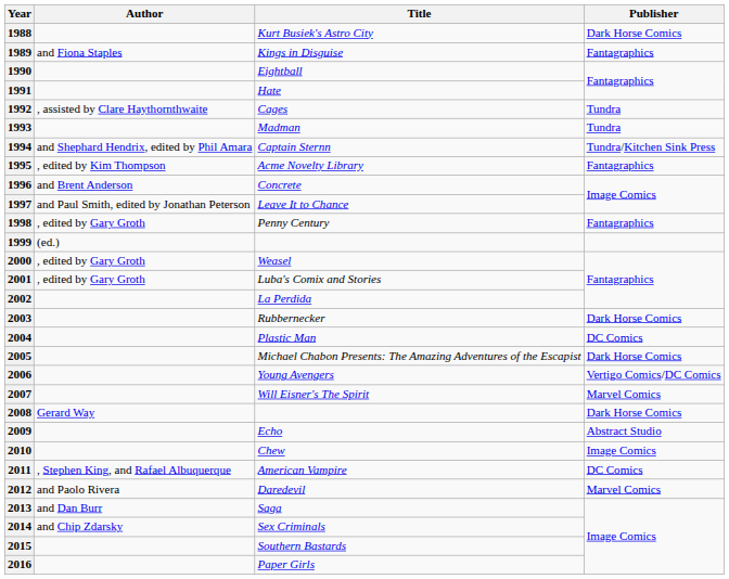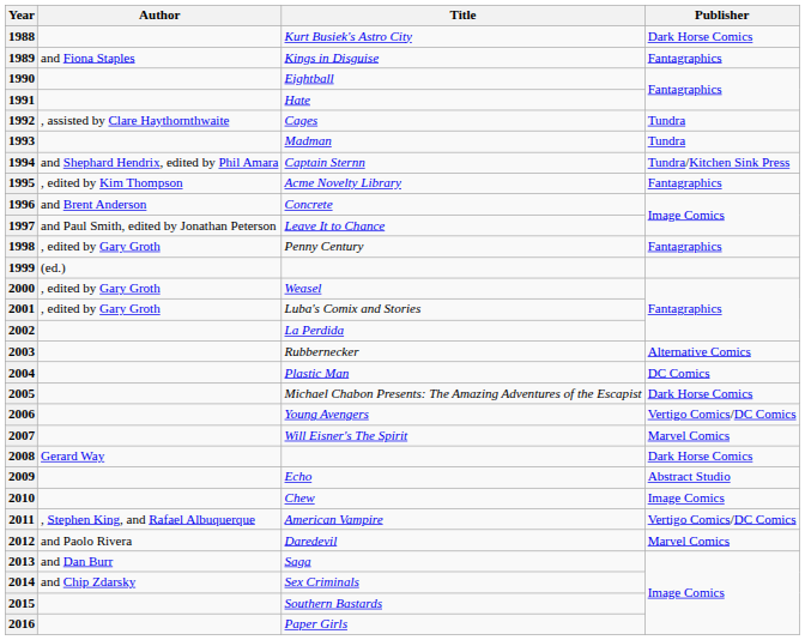 <table class="wikitable sortable mw-collapsible">
 <tr>
 <th>Year</th>
 <th>Author</th>
 <th>Title</th>
 <th>Publisher</th>
 </tr>
 <tr>
 <th>1988</th>
 <td></td>
 <td><em><a href='#'>Kurt Busiek's Astro City</a></em></td>
 <td><a href='#'>Dark Horse Comics</a></td>
 </tr>
 <tr>
 <th>1989</th>
 <td> and <a href='#'>Fiona Staples</a></td>
 <td><em><a href='#'>Kings in Disguise</a></em></td>
 <td><a href='#'>Fantagraphics</a></td>
 </tr>
 <tr>
 <th>1990</th>
 <td></td>
 <td><em><a href='#'>Eightball</a></em></td>
 <td rowspan="2"><a href='#'>Fantagraphics</a></td>
 </tr>
 <tr>
 <th>1991</th>
 <td></td>
 <td><em><a href='#'>Hate</a></em></td>
 </tr>
 <tr>
 <th>1992</th>
 <td>, assisted by <a href='#'>Clare Haythornthwaite</a></td>
 <td><em><a href='#'>Cages</a></em></td>
 <td><a href='#'>Tundra</a></td>
 </tr>
 <tr>
 <th>1993</th>
 <td></td>
 <td><em><a href='#'>Madman</a></em></td>
 <td><a href='#'>Tundra</a></td>
 </tr>
 <tr>
 <th>1994</th>
 <td> and <a href='#'>Shephard Hendrix</a>, edited by <a href='#'>Phil Amara</a></td>
 <td><em><a href='#'>Captain Sternn</a></em></td>
 <td><a href='#'>Tundra</a>/<a href='#'>Kitchen Sink Press</a></td>
 </tr>
 <tr>
 <th>1995</th>
 <td>, edited by <a href='#'>Kim Thompson</a></td>
 <td><em><a href='#'>Acme Novelty Library</a></em></td>
 <td><a href='#'>Fantagraphics</a></td>
 </tr>
 <tr>
 <th>1996</th>
 <td> and <a href='#'>Brent Anderson</a></td>
 <td><em><a href='#'>Concrete</a></em></td>
 <td rowspan="2"><a href='#'>Image Comics</a></td>
 </tr>
 <tr>
 <th>1997</th>
 <td> and Paul Smith, edited by Jonathan Peterson</td>
 <td><em><a href='#'>Leave It to Chance</a></em></td>
 </tr>
 <tr>
 <th>1998</th>
 <td>, edited by <a href='#'>Gary Groth</a></td>
 <td><em>Penny Century</em></td>
 <td><a href='#'>Fantagraphics</a></td>
 </tr>
 <tr>
 <th>1999</th>
 <td> (ed.)</td>
 <td><em></em></td>
 <td></td>
 </tr>
 <tr>
 <th>2000</th>
 <td>, edited by <a href='#'>Gary Groth</a></td>
 <td><em><a href='#'>Weasel</a></em></td>
 <td rowspan="3"><a href='#'>Fantagraphics</a></td>
 </tr>
 <tr>
 <th>2001</th>
 <td>, edited by <a href='#'>Gary Groth</a></td>
 <td><em>Luba's Comix and Stories</em></td>
 </tr>
 <tr>
 <th>2002</th>
 <td></td>
 <td><em><a href='#'>La Perdida</a></em></td>
 </tr>
 <tr>
 <th>2003</th>
 <td></td>
 <td><em>Rubbernecker</em></td>
-<td><a href='#'>Dark Horse Comics</a></td>
+<td><a href='#'>Alternative Comics</a></td>
 </tr>
 <tr>
 <th>2004</th>
 <td></td>
 <td><em><a href='#'>Plastic Man</a></em></td>
 <td><a href='#'>DC Comics</a></td>
 </tr>
 <tr>
 <th>2005</th>
 <td></td>
 <td><em>Michael Chabon Presents: The Amazing Adventures of the Escapist</em></td>
 <td><a href='#'>Dark Horse Comics</a></td>
 </tr>
 <tr>
 <th>2006</th>
 <td></td>
 <td><em><a href='#'>Young Avengers</a></em></td>
 <td><a href='#'>Vertigo Comics</a>/<a href='#'>DC Comics</a></td>
 </tr>
 <tr>
 <th>2007</th>
 <td></td>
 <td><em><a href='#'>Will Eisner's The Spirit</a></em></td>
 <td><a href='#'>Marvel Comics</a></td>
 </tr>
 <tr>
 <th>2008</th>
 <td><a href='#'>Gerard Way</a></td>
 <td><em></em></td>
 <td><a href='#'>Dark Horse Comics</a></td>
 </tr>
 <tr>
 <th>2009</th>
 <td></td>
 <td><em><a href='#'>Echo</a></em></td>
 <td><a href='#'>Abstract Studio</a></td>
 </tr>
 <tr>
 <th>2010</th>
 <td></td>
 <td><em><a href='#'>Chew</a></em></td>
 <td><a href='#'>Image Comics</a></td>
 </tr>
 <tr>
 <th>2011</th>
 <td>, <a href='#'>Stephen King</a>, and <a href='#'>Rafael Albuquerque</a></td>
 <td><em><a href='#'>American Vampire</a></em></td>
-<td><a href='#'>DC Comics</a></td>
+<td><a href='#'>Vertigo Comics</a>/<a href='#'>DC Comics</a></td>
 </tr>
 <tr>
 <th>2012</th>
 <td> and Paolo Rivera</td>
 <td><em><a href='#'>Daredevil</a></em></td>
 <td><a href='#'>Marvel Comics</a></td>
 </tr>
 <tr>
 <th>2013</th>
 <td> and <a href='#'>Dan Burr</a></td>
 <td><em><a href='#'>Saga</a></em></td>
 <td rowspan="4"><a href='#'>Image Comics</a></td>
 </tr>
 <tr>
 <th>2014</th>
 <td> and <a href='#'>Chip Zdarsky</a></td>
 <td><em><a href='#'>Sex Criminals</a></em></td>
 </tr>
 <tr>
 <th>2015</th>
 <td></td>
 <td><em><a href='#'>Southern Bastards</a></em></td>
 </tr>
 <tr>
 <th>2016</th>
 <td></td>
 <td><em><a href='#'>Paper Girls</a></em></td>
 </tr>
 </table>
